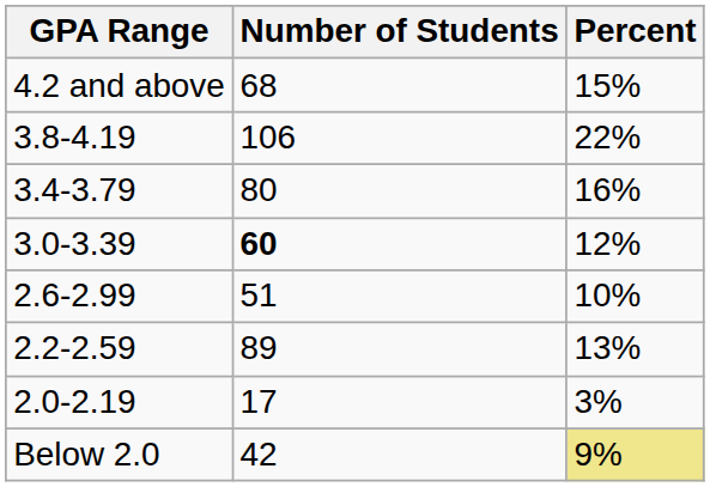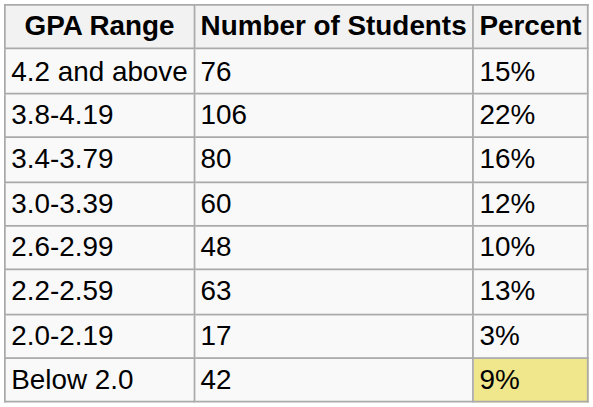 <table class="wikitable">
 <tr>
 <th>GPA Range</th>
 <th>Number of Students</th>
 <th>Percent</th>
 </tr>
 <tr>
 <td>4.2 and above</td>
-<td>68</td>
+<td>76</td>
 <td>15%</td>
 </tr>
 <tr>
 <td>3.8-4.19</td>
 <td>106</td>
 <td>22%</td>
 </tr>
 <tr>
 <td>3.4-3.79</td>
 <td>80</td>
 <td>16%</td>
 </tr>
 <tr>
 <td>3.0-3.39</td>
-<td><strong>60</strong></td>
+<td>60</td>
 <td>12%</td>
 </tr>
 <tr>
 <td>2.6-2.99</td>
-<td>51</td>
+<td>48</td>
 <td>10%</td>
 </tr>
 <tr>
 <td>2.2-2.59</td>
-<td>89</td>
+<td>63</td>
 <td>13%</td>
 </tr>
 <tr>
 <td>2.0-2.19</td>
 <td>17</td>
 <td>3%</td>
 </tr>
 <tr>
 <td>Below 2.0</td>
 <td>42</td>
 <td style="background: khaki;">9%</td>
 </tr>
 </table>
